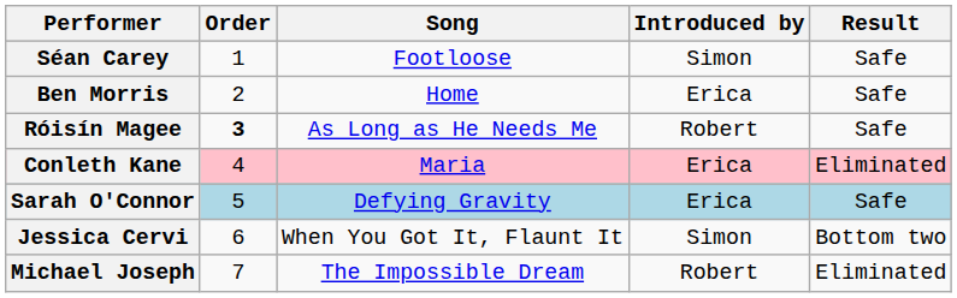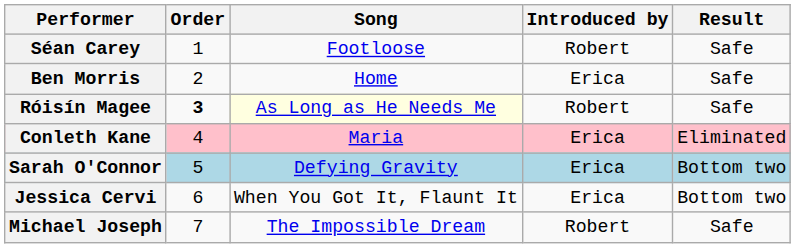 <table class="wikitable plainrowheaders" style="text-align:center;">
 <tr>
 <th scope="col">Performer</th>
 <th scope="col">Order</th>
 <th scope="col">Song</th>
 <th scope="col">Introduced by</th>
 <th scope="col">Result</th>
 </tr>
 <tr>
 <th scope="row">Séan Carey</th>
 <td>1</td>
 <td><a href='#'>Footloose</a></td>
-<td>Simon</td>
+<td>Robert</td>
 <td>Safe</td>
 </tr>
 <tr>
 <th scope="row">Ben Morris</th>
 <td>2</td>
 <td><a href='#'>Home</a></td>
 <td>Erica</td>
 <td>Safe</td>
 </tr>
 <tr>
 <th scope="row">Róisín Magee</th>
 <td><strong>3</strong></td>
-<td><a href='#'>As Long as He Needs Me</a></td>
+<td style="background: lightyellow;"><a href='#'>As Long as He Needs Me</a></td>
 <td>Robert</td>
 <td>Safe</td>
 </tr>
 <tr style="background:pink;">
 <th scope="row">Conleth Kane</th>
 <td>4</td>
 <td><a href='#'>Maria</a></td>
 <td>Erica</td>
 <td>Eliminated</td>
 </tr>
 <tr style="background:lightblue;">
 <th scope="row">Sarah O'Connor</th>
 <td>5</td>
 <td><a href='#'>Defying Gravity</a></td>
 <td>Erica</td>
-<td>Safe</td>
+<td>Bottom two</td>
 </tr>
 <tr>
 <th scope="row">Jessica Cervi</th>
 <td>6</td>
 <td>When You Got It, Flaunt It</td>
-<td>Simon</td>
+<td>Erica</td>
 <td>Bottom two</td>
 </tr>
 <tr>
 <th scope="row">Michael Joseph</th>
 <td>7</td>
 <td><a href='#'>The Impossible Dream</a></td>
 <td>Robert</td>
-<td>Eliminated</td>
+<td>Safe</td>
 </tr>
 </table>
